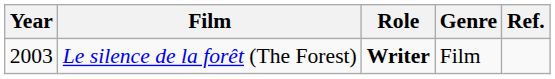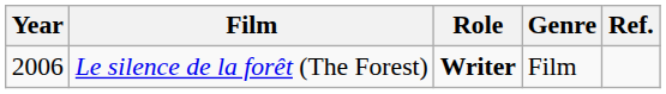 <table class="wikitable">
 <tr>
 <th>Year</th>
 <th>Film</th>
 <th>Role</th>
 <th>Genre</th>
 <th>Ref.</th>
 </tr>
 <tr>
-<td>2003</td>
+<td>2006</td>
 <td><em><a href='#'>Le silence de la forêt</a></em> (The Forest)</td>
 <td><strong>Writer</strong></td>
 <td>Film</td>
 <td></td>
 </tr>
 </table>
